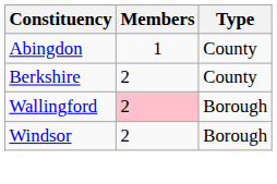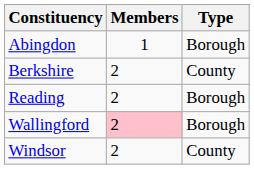 <table class="wikitable sortable">
 <tr>
 <th>Constituency</th>
 <th>Members</th>
 <th>Type</th>
 </tr>
 <tr>
 <td><a href='#'>Abingdon</a></td>
 <td align="center">1</td>
-<td>County</td>
+<td>Borough</td>
 </tr>
 <tr>
 <td><a href='#'>Berkshire</a></td>
 <td>2</td>
 <td>County</td>
+</tr>
+<tr>
+<td><a href='#'>Reading</a></td>
+<td>2</td>
+<td>Borough</td>
 </tr>
 <tr>
 <td><a href='#'>Wallingford</a></td>
 <td style="background: pink;">2</td>
 <td>Borough</td>
 </tr>
 <tr>
 <td><a href='#'>Windsor</a></td>
 <td>2</td>
-<td>Borough</td>
+<td>County</td>
 </tr>
 </table>
